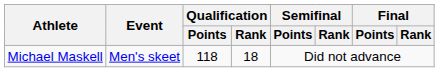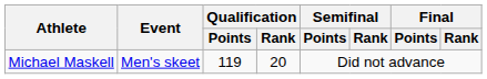 <table class="wikitable" style="font-size:90%">
 <tr>
 <th rowspan="2">Athlete</th>
 <th rowspan="2">Event</th>
 <th colspan=2>Qualification</th>
 <th colspan=2>Semifinal</th>
 <th colspan=2>Final</th>
 </tr>
 <tr style="font-size:95%">
 <th>Points</th>
 <th>Rank</th>
 <th>Points</th>
 <th>Rank</th>
 <th>Points</th>
 <th>Rank</th>
 </tr>
 <tr align=center>
 <td align=left><a href='#'>Michael Maskell</a></td>
 <td align=left><a href='#'>Men's skeet</a></td>
-<td>118</td>
-<td>18</td>
+<td>119</td>
+<td>20</td>
 <td colspan=4>Did not advance</td>
 </tr>
 </table>
